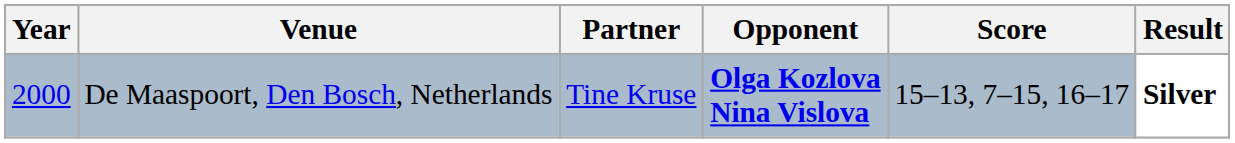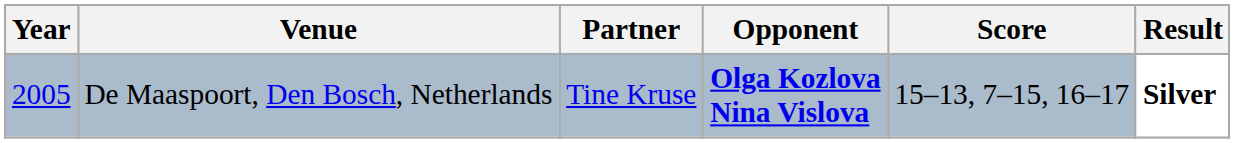 <table class="sortable wikitable" style="font-size: 90%;">
 <tr>
 <th>Year</th>
 <th>Venue</th>
 <th>Partner</th>
 <th>Opponent</th>
 <th>Score</th>
 <th>Result</th>
 </tr>
 <tr style="background:#AABBCC">
-<td align="center"><a href='#'>2000</a></td>
+<td align="center"><a href='#'>2005</a></td>
 <td align="left">De Maaspoort, <a href='#'>Den Bosch</a>, Netherlands</td>
 <td align="left"> <a href='#'>Tine Kruse</a></td>
 <td align="left"><strong> <a href='#'>Olga Kozlova</a><br> <a href='#'>Nina Vislova</a></strong></td>
 <td align="left">15–13, 7–15, 16–17</td>
 <td style="text-align:left; background:white"> <strong>Silver</strong></td>
 </tr>
 </table>
